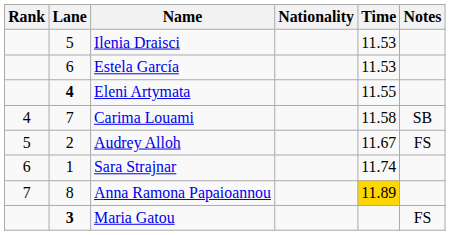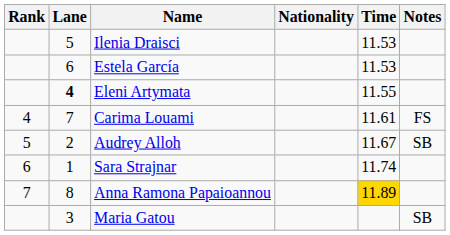 <table class="wikitable sortable" style="text-align:center">
 <tr>
 <th>Rank</th>
 <th>Lane</th>
 <th>Name</th>
 <th>Nationality</th>
 <th>Time</th>
 <th>Notes</th>
 </tr>
 <tr>
 <td></td>
 <td>5</td>
 <td align=left><a href='#'>Ilenia Draisci</a></td>
 <td align=left></td>
 <td>11.53</td>
 <td></td>
 </tr>
 <tr>
 <td></td>
 <td>6</td>
 <td align=left><a href='#'>Estela García</a></td>
 <td align=left></td>
 <td>11.53</td>
 <td></td>
 </tr>
 <tr>
 <td></td>
 <td><strong>4</strong></td>
 <td align=left><a href='#'>Eleni Artymata</a></td>
 <td align=left></td>
 <td>11.55</td>
 <td></td>
 </tr>
 <tr>
 <td>4</td>
 <td>7</td>
 <td align=left><a href='#'>Carima Louami</a></td>
 <td align=left></td>
-<td>11.58</td>
-<td>SB</td>
+<td>11.61</td>
+<td>FS</td>
 </tr>
 <tr>
 <td>5</td>
 <td>2</td>
 <td align=left><a href='#'>Audrey Alloh</a></td>
 <td align=left></td>
 <td>11.67</td>
-<td>FS</td>
+<td>SB</td>
 </tr>
 <tr>
 <td>6</td>
 <td>1</td>
 <td align=left><a href='#'>Sara Strajnar</a></td>
 <td align=left></td>
 <td>11.74</td>
 <td></td>
 </tr>
 <tr>
 <td>7</td>
 <td>8</td>
 <td align=left><a href='#'>Anna Ramona Papaioannou</a></td>
 <td align=left></td>
 <td style="background: gold;">11.89</td>
 <td></td>
 </tr>
 <tr>
 <td></td>
-<td><strong>3</strong></td>
+<td>3</td>
 <td align=left><a href='#'>Maria Gatou</a></td>
 <td align=left></td>
 <td></td>
-<td>FS</td>
+<td>SB</td>
 </tr>
 </table>
